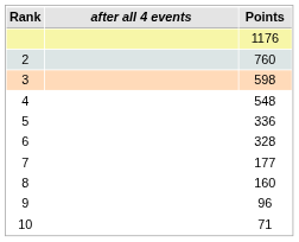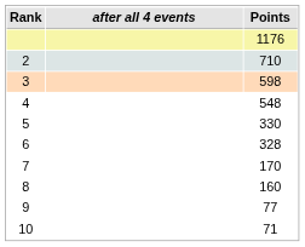 <table cellspacing="1" cellpadding="3" style="border:1px solid #AAAAAA;font-size:86%">
 <tr style="background-color: #E4E4E4;">
 </tr>
 <tr style="background-color: #E4E4E4;">
 <th style="border-bottom:1px solid #AAAAAA; width: 10px;">Rank</th>
 <th style="border-bottom:1px solid #AAAAAA; width: 200px;"><em>after all 4 events</em></th>
 <th style="border-bottom:1px solid #AAAAAA; width: 50px;">Points</th>
 </tr>
 <tr style="background:#f7f6a8;">
 <td align=center></td>
 <td></td>
 <td align=center>1176</td>
 </tr>
 <tr style="background:#dce5e5;">
 <td align=center>2</td>
 <td></td>
-<td align=center>760</td>
+<td align=center>710</td>
 </tr>
 <tr style="background:#ffdab9;">
 <td align=center>3</td>
 <td></td>
 <td align=center>598</td>
 </tr>
 <tr>
 <td align=center>4</td>
 <td></td>
 <td align=center>548</td>
 </tr>
 <tr>
 <td align=center>5</td>
 <td></td>
-<td align=center>336</td>
+<td align=center>330</td>
 </tr>
 <tr>
 <td align=center>6</td>
 <td></td>
 <td align=center>328</td>
 </tr>
 <tr>
 <td align=center>7</td>
 <td></td>
-<td align=center>177</td>
+<td align=center>170</td>
 </tr>
 <tr>
 <td align=center>8</td>
 <td></td>
 <td align=center>160</td>
 </tr>
 <tr>
 <td align=center>9</td>
 <td></td>
-<td align=center>96</td>
+<td align=center>77</td>
 </tr>
 <tr>
 <td align=center>10</td>
 <td></td>
 <td align=center>71</td>
 </tr>
 </table>
